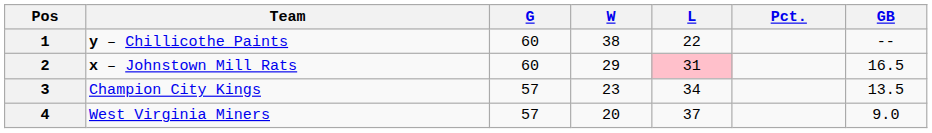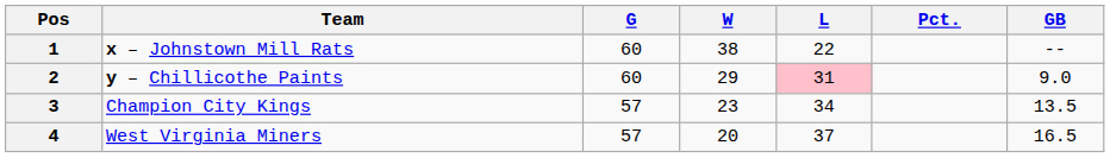 <table class="wikitable plainrowheaders" width="90%" style="text-align:center;">
 <tr>
 <th scope="col" width="5%">Pos</th>
 <th scope="col" width="25%">Team</th>
 <th scope="col" width="5%"><a href='#'>G</a></th>
 <th scope="col" width="5%"><a href='#'>W</a></th>
 <th scope="col" width="5%"><a href='#'>L</a></th>
 <th scope="col" width="7%"><a href='#'>Pct.</a></th>
 <th scope="col" width="5%"><a href='#'>GB</a></th>
 </tr>
 <tr>
 <th>1</th>
-<td style="text-align:left;"><strong>y</strong> – <a href='#'>Chillicothe Paints</a></td>
+<td style="text-align:left;"><strong>x</strong> – <a href='#'>Johnstown Mill Rats</a></td>
 <td>60</td>
 <td>38</td>
 <td>22</td>
 <td></td>
 <td>--</td>
 </tr>
 <tr>
 <th>2</th>
-<td style="text-align:left;"><strong>x</strong> – <a href='#'>Johnstown Mill Rats</a></td>
+<td style="text-align:left;"><strong>y</strong> – <a href='#'>Chillicothe Paints</a></td>
 <td>60</td>
 <td>29</td>
 <td style="background: pink;">31</td>
 <td></td>
-<td>16.5</td>
+<td>9.0</td>
 </tr>
 <tr>
 <th>3</th>
 <td style="text-align:left;"><a href='#'>Champion City Kings</a></td>
 <td>57</td>
 <td>23</td>
 <td>34</td>
 <td></td>
 <td>13.5</td>
 </tr>
 <tr>
 <th>4</th>
 <td style="text-align:left;"><a href='#'>West Virginia Miners</a></td>
 <td>57</td>
 <td>20</td>
 <td>37</td>
 <td></td>
-<td>9.0</td>
+<td>16.5</td>
 </tr>
 </table>
